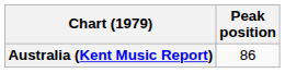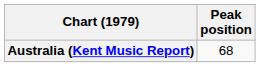 <table class="wikitable plainrowheaders" style="text-align:center">
 <tr>
 <th>Chart (1979)</th>
 <th>Peak<br>position</th>
 </tr>
 <tr>
 <th scope="row">Australia (<a href='#'>Kent Music Report</a>)</th>
-<td>86</td>
+<td>68</td>
 </tr>
 </table>
